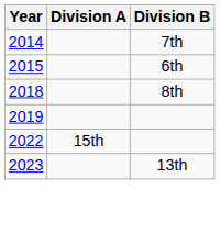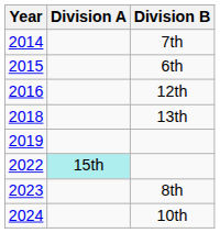 <table class="wikitable" style="text-align:center">
 <tr>
 <th>Year</th>
 <th>Division A</th>
 <th>Division B</th>
 </tr>
 <tr>
 <td><a href='#'>2014</a></td>
 <td></td>
 <td>7th</td>
 </tr>
 <tr>
 <td><a href='#'>2015</a></td>
 <td></td>
 <td>6th</td>
 </tr>
 <tr>
+<td><a href='#'>2016</a></td>
+<td></td>
+<td>12th</td>
+</tr>
+<tr>
 <td><a href='#'>2018</a></td>
 <td></td>
-<td>8th</td>
+<td>13th</td>
 </tr>
 <tr>
 <td><a href='#'>2019</a></td>
 <td></td>
 <td></td>
 </tr>
 <tr>
 <td><a href='#'>2022</a></td>
-<td>15th</td>
+<td style="background: paleturquoise;">15th</td>
 <td></td>
 </tr>
 <tr>
 <td><a href='#'>2023</a></td>
 <td></td>
-<td>13th</td>
+<td>8th</td>
+</tr>
+<tr>
+<td><a href='#'>2024</a></td>
+<td></td>
+<td>10th</td>
 </tr>
 </table>
